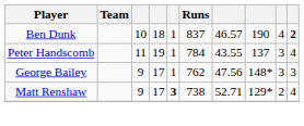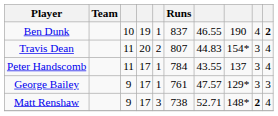 <table class="wikitable sortable" style="text-align:center">
 <tr>
 <th class="unsortable">Player</th>
 <th>Team</th>
 <th></th>
 <th></th>
 <th></th>
 <th>Runs</th>
 <th></th>
 <th></th>
 <th></th>
 <th></th>
 </tr>
 <tr>
 <td><a href='#'>Ben Dunk</a></td>
 <td></td>
 <td>10</td>
-<td>18</td>
+<td>19</td>
 <td>1</td>
 <td>837</td>
-<td>46.57</td>
+<td>46.55</td>
 <td>190</td>
 <td>4</td>
 <td><strong>2</strong></td>
 </tr>
 <tr>
+<td><a href='#'>Travis Dean</a></td>
+<td></td>
+<td>11</td>
+<td>20</td>
+<td>2</td>
+<td>807</td>
+<td>44.83</td>
+<td>154*</td>
+<td>3</td>
+<td>4</td>
+</tr>
+<tr>
 <td><a href='#'>Peter Handscomb</a></td>
 <td></td>
 <td>11</td>
-<td>19</td>
+<td>17</td>
 <td>1</td>
 <td>784</td>
 <td>43.55</td>
 <td>137</td>
 <td>3</td>
 <td>4</td>
 </tr>
 <tr>
 <td><a href='#'>George Bailey</a></td>
 <td></td>
 <td>9</td>
 <td>17</td>
 <td>1</td>
-<td>762</td>
-<td>47.56</td>
-<td>148*</td>
+<td>761</td>
+<td>47.57</td>
+<td>129*</td>
 <td>3</td>
 <td>3</td>
 </tr>
 <tr>
 <td><a href='#'>Matt Renshaw</a></td>
 <td></td>
 <td>9</td>
 <td>17</td>
-<td><strong>3</strong></td>
+<td>3</td>
 <td>738</td>
 <td>52.71</td>
-<td>129*</td>
-<td>2</td>
+<td>148*</td>
+<td><strong>2</strong></td>
 <td>4</td>
 </tr>
 <tr>
 </tr>
 </table>
